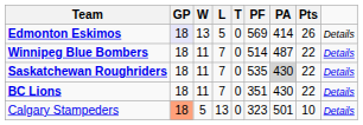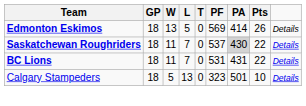 <table class="wikitable" border="1">
 <tr>
 <th>Team</th>
 <th>GP</th>
 <th>W</th>
 <th>L</th>
 <th>T</th>
 <th>PF</th>
 <th>PA</th>
 <th>Pts</th>
 </tr>
 <tr align="center">
 <td align="left"><strong><a href='#'>Edmonton Eskimos</a></strong></td>
-<td style="background: lavender;">18</td>
+<td>18</td>
 <td>13</td>
 <td>5</td>
 <td>0</td>
 <td>569</td>
 <td>414</td>
 <td>26</td>
 <td><small><em>Details</em></small></td>
 </tr>
 <tr align="center">
-<td align="left"><strong><a href='#'>Winnipeg Blue Bombers</a></strong></td>
-<td>18</td>
-<td>11</td>
-<td>7</td>
-<td>0</td>
-<td>514</td>
-<td>487</td>
-<td>22</td>
-<td><small><em><a href='#'>Details</a></em></small></td>
-</tr>
-<tr align="center">
 <td align="left"><strong><a href='#'>Saskatchewan Roughriders</a></strong></td>
 <td>18</td>
 <td>11</td>
 <td>7</td>
 <td>0</td>
-<td>535</td>
+<td>537</td>
 <td style="background: lightgrey;">430</td>
 <td>22</td>
 <td><small><em><a href='#'>Details</a></em></small></td>
 </tr>
 <tr align="center">
 <td align="left"><strong><a href='#'>BC Lions</a></strong></td>
 <td>18</td>
 <td>11</td>
 <td>7</td>
 <td>0</td>
-<td>351</td>
-<td>430</td>
+<td>531</td>
+<td>431</td>
 <td>22</td>
 <td><small><em><a href='#'>Details</a></em></small></td>
 </tr>
 <tr align="center">
 <td align="left"><a href='#'>Calgary Stampeders</a></td>
-<td style="background: lightsalmon;">18</td>
+<td>18</td>
 <td>5</td>
 <td>13</td>
 <td>0</td>
 <td>323</td>
 <td>501</td>
 <td>10</td>
 <td><small><em><a href='#'>Details</a></em></small></td>
 </tr>
 </table>
